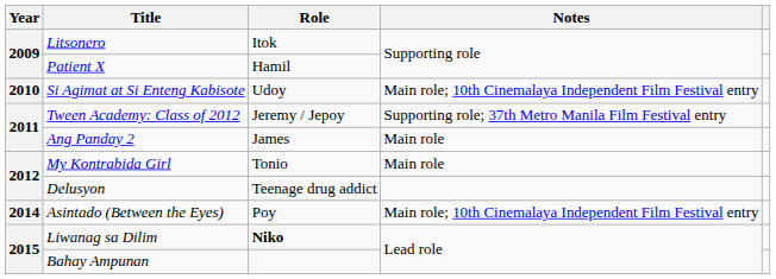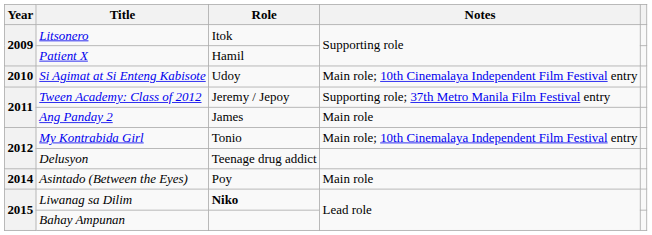 <table class="wikitable plainrowheaders sortable">
 <tr p>
 <th scope="col">Year</th>
 <th scope="col">Title</th>
 <th scope="col">Role</th>
 <th scope="col" class"unsortable">Notes</th>
 <th scope="col"></th>
 </tr>
 <tr>
 <th scope="row" rowspan="2">2009</th>
 <td><em><a href='#'>Litsonero</a></em></td>
 <td>Itok</td>
 <td rowspan=2>Supporting role</td>
 <td></td>
 </tr>
 <tr>
 <td><em><a href='#'>Patient X</a></em></td>
 <td>Hamil</td>
 <td></td>
 </tr>
 <tr>
 <th scope="row">2010</th>
 <td><em><a href='#'>Si Agimat at Si Enteng Kabisote</a></em></td>
 <td>Udoy</td>
 <td>Main role; <a href='#'>10th Cinemalaya Independent Film Festival</a> entry</td>
 <td></td>
 </tr>
 <tr>
 <th scope="row" rowspan="2">2011</th>
 <td><em><a href='#'>Tween Academy: Class of 2012</a></em></td>
 <td>Jeremy / Jepoy</td>
 <td>Supporting role; <a href='#'>37th Metro Manila Film Festival</a> entry</td>
 <td></td>
 </tr>
 <tr>
 <td><em><a href='#'>Ang Panday 2</a></em></td>
 <td>James</td>
 <td>Main role</td>
 <td></td>
 </tr>
 <tr>
 <th scope="row" rowspan="2">2012</th>
 <td><em><a href='#'>My Kontrabida Girl</a></em></td>
 <td>Tonio</td>
-<td>Main role</td>
+<td>Main role; <a href='#'>10th Cinemalaya Independent Film Festival</a> entry</td>
 <td></td>
 </tr>
 <tr>
 <td><em>Delusyon</em></td>
 <td>Teenage drug addict</td>
 <td></td>
 <td></td>
 </tr>
 <tr>
 <th scope="row">2014</th>
 <td><em>Asintado (Between the Eyes)</em></td>
 <td>Poy</td>
-<td>Main role; <a href='#'>10th Cinemalaya Independent Film Festival</a> entry</td>
+<td>Main role</td>
 <td></td>
 </tr>
 <tr>
 <th scope="row" rowspan="2">2015</th>
 <td><em>Liwanag sa Dilim</em></td>
 <td><strong>Niko</strong></td>
 <td rowspan=2>Lead role</td>
 <td></td>
 </tr>
 <tr>
 <td><em>Bahay Ampunan</em></td>
 <td></td>
 <td></td>
 </tr>
 </table>
